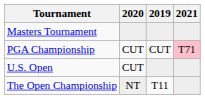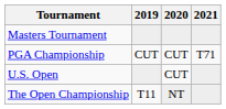 <table class="wikitable" style="font-size:95%;text-align:center;">
 <tr>
 <th>Tournament</th>
+<th>2019</th>
 <th>2020</th>
-<th>2019</th>
 <th>2021</th>
 </tr>
 <tr>
 <td align=left><a href='#'>Masters Tournament</a></td>
 <td style="background:#eeeeee;"></td>
 <td style="background:#eeeeee;"></td>
 <td style="background:#eeeeee;"></td>
 </tr>
 <tr>
 <td align=left><a href='#'>PGA Championship</a></td>
 <td>CUT</td>
 <td>CUT</td>
-<td style="background: pink;">T71</td>
+<td>T71</td>
 </tr>
 <tr>
 <td align=left><a href='#'>U.S. Open</a></td>
+<td style="background:#eeeeee;"></td>
 <td>CUT</td>
-<td style="background:#eeeeee;"></td>
 <td style="background:#eeeeee;"></td>
 </tr>
 <tr>
 <td align=left><a href='#'>The Open Championship</a></td>
+<td>T11</td>
 <td style="background:#eeeeee;">NT</td>
-<td>T11</td>
 <td style="background:#eeeeee;"></td>
 </tr>
 </table>
